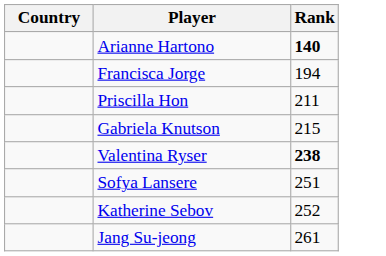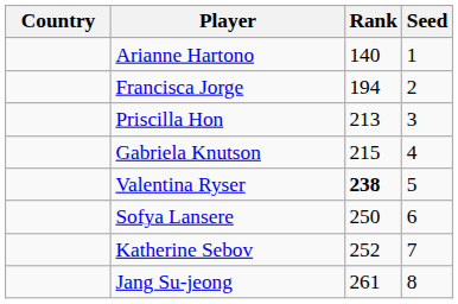 <table class="wikitable">
 <tr>
 <th width="75">Country</th>
 <th width="175">Player</th>
 <th>Rank</th>
+<th>Seed</th>
 </tr>
 <tr>
 <td></td>
 <td><a href='#'>Arianne Hartono</a></td>
-<td><strong>140</strong></td>
+<td>140</td>
+<td>1</td>
 </tr>
 <tr>
 <td></td>
 <td><a href='#'>Francisca Jorge</a></td>
 <td>194</td>
+<td>2</td>
 </tr>
 <tr>
 <td></td>
 <td><a href='#'>Priscilla Hon</a></td>
-<td>211</td>
+<td>213</td>
+<td>3</td>
 </tr>
 <tr>
 <td></td>
 <td><a href='#'>Gabriela Knutson</a></td>
 <td>215</td>
+<td>4</td>
 </tr>
 <tr>
 <td></td>
 <td><a href='#'>Valentina Ryser</a></td>
 <td><strong>238</strong></td>
+<td>5</td>
 </tr>
 <tr>
 <td></td>
 <td><a href='#'>Sofya Lansere</a></td>
-<td>251</td>
+<td>250</td>
+<td>6</td>
 </tr>
 <tr>
 <td></td>
 <td><a href='#'>Katherine Sebov</a></td>
 <td>252</td>
+<td>7</td>
 </tr>
 <tr>
 <td></td>
 <td><a href='#'>Jang Su-jeong</a></td>
 <td>261</td>
+<td>8</td>
 </tr>
 </table>
